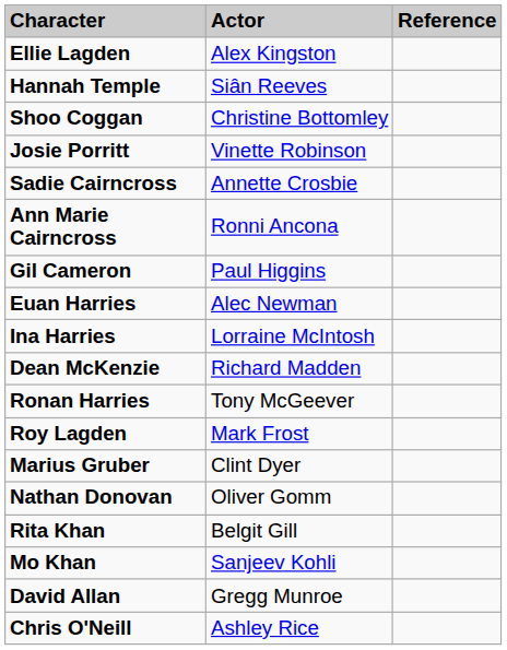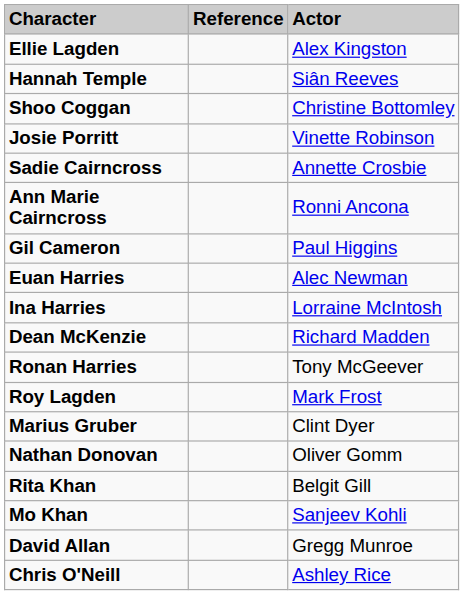 <table class="wikitable">
 <tr bgcolor="#CCCCCC">
 <td width="150"><strong>Character</strong></td>
+<td><strong>Reference</strong></td>
 <td><strong>Actor</strong></td>
-<td><strong>Reference</strong></td>
 </tr>
 <tr>
 <td><strong>Ellie Lagden</strong></td>
+<td></td>
 <td><a href='#'>Alex Kingston</a></td>
-<td></td>
 </tr>
 <tr>
 <td><strong>Hannah Temple</strong></td>
+<td></td>
 <td><a href='#'>Siân Reeves</a></td>
-<td></td>
 </tr>
 <tr>
 <td><strong>Shoo Coggan</strong></td>
+<td></td>
 <td><a href='#'>Christine Bottomley</a></td>
-<td></td>
 </tr>
 <tr>
 <td><strong>Josie Porritt</strong></td>
+<td></td>
 <td><a href='#'>Vinette Robinson</a></td>
-<td></td>
 </tr>
 <tr>
 <td><strong>Sadie Cairncross</strong></td>
+<td></td>
 <td><a href='#'>Annette Crosbie</a></td>
-<td></td>
 </tr>
 <tr>
 <td><strong>Ann Marie Cairncross</strong></td>
+<td></td>
 <td><a href='#'>Ronni Ancona</a></td>
-<td></td>
 </tr>
 <tr>
 <td><strong>Gil Cameron</strong></td>
+<td></td>
 <td><a href='#'>Paul Higgins</a></td>
-<td></td>
 </tr>
 <tr>
 <td><strong>Euan Harries</strong></td>
+<td></td>
 <td><a href='#'>Alec Newman</a></td>
-<td></td>
 </tr>
 <tr>
 <td><strong>Ina Harries</strong></td>
+<td></td>
 <td><a href='#'>Lorraine McIntosh</a></td>
-<td></td>
 </tr>
 <tr>
 <td><strong>Dean McKenzie</strong></td>
+<td></td>
 <td><a href='#'>Richard Madden</a></td>
-<td></td>
 </tr>
 <tr>
 <td><strong>Ronan Harries</strong></td>
+<td></td>
 <td>Tony McGeever</td>
-<td></td>
 </tr>
 <tr>
 <td><strong>Roy Lagden</strong></td>
+<td></td>
 <td><a href='#'>Mark Frost</a></td>
-<td></td>
 </tr>
 <tr>
 <td><strong>Marius Gruber</strong></td>
+<td></td>
 <td>Clint Dyer</td>
-<td></td>
 </tr>
 <tr>
 <td><strong>Nathan Donovan</strong></td>
+<td></td>
 <td>Oliver Gomm</td>
-<td></td>
 </tr>
 <tr>
 <td><strong>Rita Khan</strong></td>
+<td></td>
 <td>Belgit Gill</td>
-<td></td>
 </tr>
 <tr>
 <td><strong>Mo Khan</strong></td>
+<td></td>
 <td><a href='#'>Sanjeev Kohli</a></td>
-<td></td>
 </tr>
 <tr>
 <td><strong>David Allan</strong></td>
+<td></td>
 <td>Gregg Munroe</td>
-<td></td>
 </tr>
 <tr>
 <td><strong>Chris O'Neill</strong></td>
+<td></td>
 <td><a href='#'>Ashley Rice</a></td>
-<td></td>
 </tr>
 </table>
